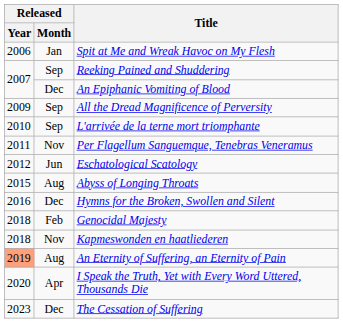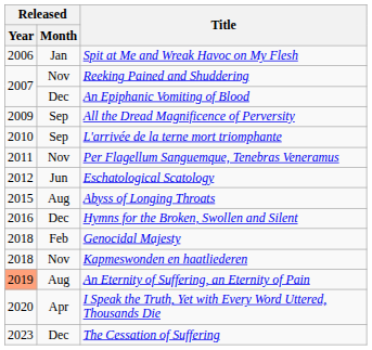 <table class="wikitable">
 <tr>
 <th colspan="2">Released</th>
 <th rowspan="2" width="350">Title</th>
 </tr>
 <tr>
 <th style="width:33px;">Year</th>
 <th style="width:44px;">Month</th>
 </tr>
 <tr>
 <td>2006</td>
 <td align="center">Jan</td>
 <td><em><a href='#'>Spit at Me and Wreak Havoc on My Flesh</a></em></td>
 </tr>
 <tr>
 <td rowspan="2">2007</td>
-<td align="center">Sep</td>
+<td align="center">Nov</td>
 <td><em><a href='#'>Reeking Pained and Shuddering</a></em></td>
 </tr>
 <tr>
 <td align="center">Dec</td>
 <td><em><a href='#'>An Epiphanic Vomiting of Blood</a></em></td>
 </tr>
 <tr>
 <td>2009</td>
 <td align="center">Sep</td>
 <td><em><a href='#'>All the Dread Magnificence of Perversity</a></em></td>
 </tr>
 <tr>
 <td>2010</td>
 <td align="center">Sep</td>
 <td><em><a href='#'>L'arrivée de la terne mort triomphante</a></em></td>
 </tr>
 <tr>
 <td>2011</td>
 <td align="center">Nov</td>
 <td><em><a href='#'>Per Flagellum Sanguemque, Tenebras Veneramus</a></em></td>
 </tr>
 <tr>
 <td>2012</td>
 <td align="center">Jun</td>
 <td><em><a href='#'>Eschatological Scatology</a></em></td>
 </tr>
 <tr>
 <td>2015</td>
 <td align="center">Aug</td>
 <td><em><a href='#'>Abyss of Longing Throats</a></em></td>
 </tr>
 <tr>
 <td>2016</td>
 <td align="center">Dec</td>
 <td><em><a href='#'>Hymns for the Broken, Swollen and Silent</a></em></td>
 </tr>
 <tr>
 <td>2018</td>
 <td align="center">Feb</td>
 <td><em><a href='#'>Genocidal Majesty</a></em></td>
 </tr>
 <tr>
 <td>2018</td>
 <td align="center">Nov</td>
 <td><em><a href='#'>Kapmeswonden en haatliederen</a></em></td>
 </tr>
 <tr>
 <td style="background: lightsalmon;">2019</td>
 <td align="center">Aug</td>
 <td><em><a href='#'>An Eternity of Suffering, an Eternity of Pain</a></em></td>
 </tr>
 <tr>
 <td>2020</td>
 <td align="center">Apr</td>
 <td><em><a href='#'>I Speak the Truth, Yet with Every Word Uttered, Thousands Die</a></em></td>
 </tr>
 <tr>
 <td>2023</td>
 <td align="center">Dec</td>
 <td><em><a href='#'>The Cessation of Suffering</a></em></td>
 </tr>
 </table>
